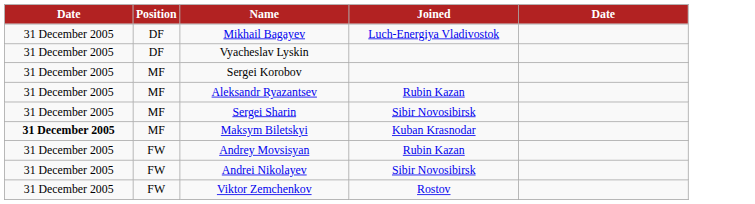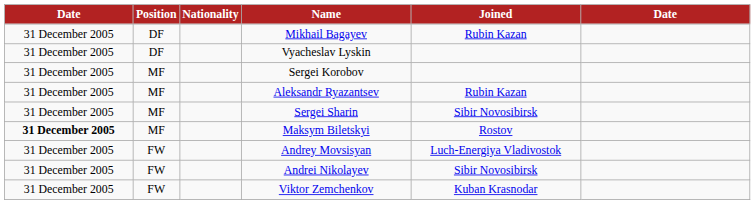 <table class="wikitable"  style="text-align:center; font-size:90%; ">
 <tr>
 <th style="background:#B22222; color:white; width:150px;">Date</th>
 <th style="background:#B22222; color:white; width:50px;">Position</th>
+<th style="background:#B22222; color:white; width:50px;">Nationality</th>
 <th style="background:#B22222; color:white; width:200px;">Name</th>
 <th style="background:#B22222; color:white; width:200px;">Joined</th>
 <th style="background:#B22222; color:white; width:200px;">Date</th>
 </tr>
 <tr>
 <td>31 December 2005</td>
 <td>DF</td>
+<td></td>
 <td><a href='#'>Mikhail Bagayev</a></td>
-<td><a href='#'>Luch-Energiya Vladivostok</a></td>
+<td><a href='#'>Rubin Kazan</a></td>
 <td></td>
 </tr>
 <tr>
 <td>31 December 2005</td>
 <td>DF</td>
+<td></td>
 <td>Vyacheslav Lyskin</td>
 <td></td>
 <td></td>
 </tr>
 <tr>
 <td>31 December 2005</td>
 <td>MF</td>
+<td></td>
 <td>Sergei Korobov</td>
 <td></td>
 <td></td>
 </tr>
 <tr>
 <td>31 December 2005</td>
 <td>MF</td>
+<td></td>
 <td><a href='#'>Aleksandr Ryazantsev</a></td>
 <td><a href='#'>Rubin Kazan</a></td>
 <td></td>
 </tr>
 <tr>
 <td>31 December 2005</td>
 <td>MF</td>
+<td></td>
 <td><a href='#'>Sergei Sharin</a></td>
 <td><a href='#'>Sibir Novosibirsk</a></td>
 <td></td>
 </tr>
 <tr>
 <td><strong>31 December 2005</strong></td>
 <td>MF</td>
+<td></td>
 <td><a href='#'>Maksym Biletskyi</a></td>
-<td><a href='#'>Kuban Krasnodar</a></td>
+<td><a href='#'>Rostov</a></td>
 <td></td>
 </tr>
 <tr>
 <td>31 December 2005</td>
 <td>FW</td>
+<td></td>
 <td><a href='#'>Andrey Movsisyan</a></td>
-<td><a href='#'>Rubin Kazan</a></td>
+<td><a href='#'>Luch-Energiya Vladivostok</a></td>
 <td></td>
 </tr>
 <tr>
 <td>31 December 2005</td>
 <td>FW</td>
+<td></td>
 <td><a href='#'>Andrei Nikolayev</a></td>
 <td><a href='#'>Sibir Novosibirsk</a></td>
 <td></td>
 </tr>
 <tr>
 <td>31 December 2005</td>
 <td>FW</td>
+<td></td>
 <td><a href='#'>Viktor Zemchenkov</a></td>
-<td><a href='#'>Rostov</a></td>
+<td><a href='#'>Kuban Krasnodar</a></td>
 <td></td>
 </tr>
 </table>
